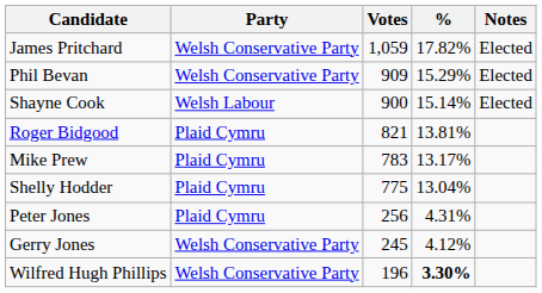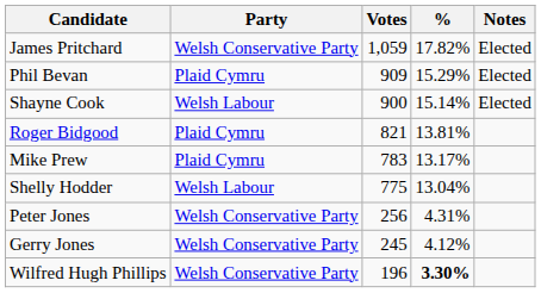 <table class=wikitable style=text-align:right>
 <tr>
 <th>Candidate</th>
 <th>Party</th>
 <th>Votes</th>
 <th>%</th>
 <th>Notes</th>
 </tr>
 <tr>
 <td align=left>James Pritchard</td>
 <td align=left><a href='#'>Welsh Conservative Party</a></td>
 <td>1,059</td>
 <td>17.82%</td>
 <td align=left>Elected</td>
 </tr>
 <tr>
 <td align=left>Phil Bevan</td>
-<td align=left><a href='#'>Welsh Conservative Party</a></td>
+<td align=left><a href='#'>Plaid Cymru</a></td>
 <td>909</td>
 <td>15.29%</td>
 <td align=left>Elected</td>
 </tr>
 <tr>
 <td align=left>Shayne Cook</td>
 <td align=left><a href='#'>Welsh Labour</a></td>
 <td>900</td>
 <td>15.14%</td>
 <td align=left>Elected</td>
 </tr>
 <tr>
 <td align=left><a href='#'>Roger Bidgood</a></td>
 <td align=left><a href='#'>Plaid Cymru</a></td>
 <td>821</td>
 <td>13.81%</td>
 <td></td>
 </tr>
 <tr>
 <td align=left>Mike Prew</td>
 <td align=left><a href='#'>Plaid Cymru</a></td>
 <td>783</td>
 <td>13.17%</td>
 <td></td>
 </tr>
 <tr>
 <td align=left>Shelly Hodder</td>
-<td align=left><a href='#'>Plaid Cymru</a></td>
+<td align=left><a href='#'>Welsh Labour</a></td>
 <td>775</td>
 <td>13.04%</td>
 <td></td>
 </tr>
 <tr>
 <td align=left>Peter Jones</td>
-<td align=left><a href='#'>Plaid Cymru</a></td>
+<td align=left><a href='#'>Welsh Conservative Party</a></td>
 <td>256</td>
 <td>4.31%</td>
 <td></td>
 </tr>
 <tr>
 <td align=left>Gerry Jones</td>
 <td align=left><a href='#'>Welsh Conservative Party</a></td>
 <td>245</td>
 <td>4.12%</td>
 <td></td>
 </tr>
 <tr>
 <td align=left>Wilfred Hugh Phillips</td>
 <td align=left><a href='#'>Welsh Conservative Party</a></td>
 <td>196</td>
 <td><strong>3.30%</strong></td>
 <td></td>
 </tr>
 </table>
